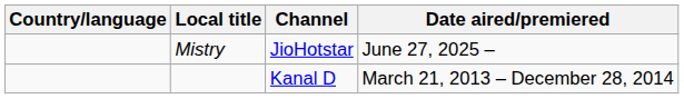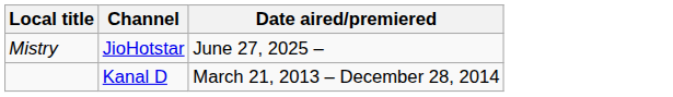 <table class="wikitable">
 <tr>
-<th>Country/language</th>
 <th>Local title</th>
 <th>Channel</th>
 <th>Date aired/premiered</th>
 </tr>
 <tr>
-<td></td>
 <td><em>Mistry</em></td>
 <td><a href='#'>JioHotstar</a></td>
 <td>June 27, 2025 –</td>
 </tr>
 <tr>
 <td></td>
-<td></td>
 <td><a href='#'>Kanal D</a></td>
 <td>March 21, 2013 – December 28, 2014</td>
 </tr>
 </table>
